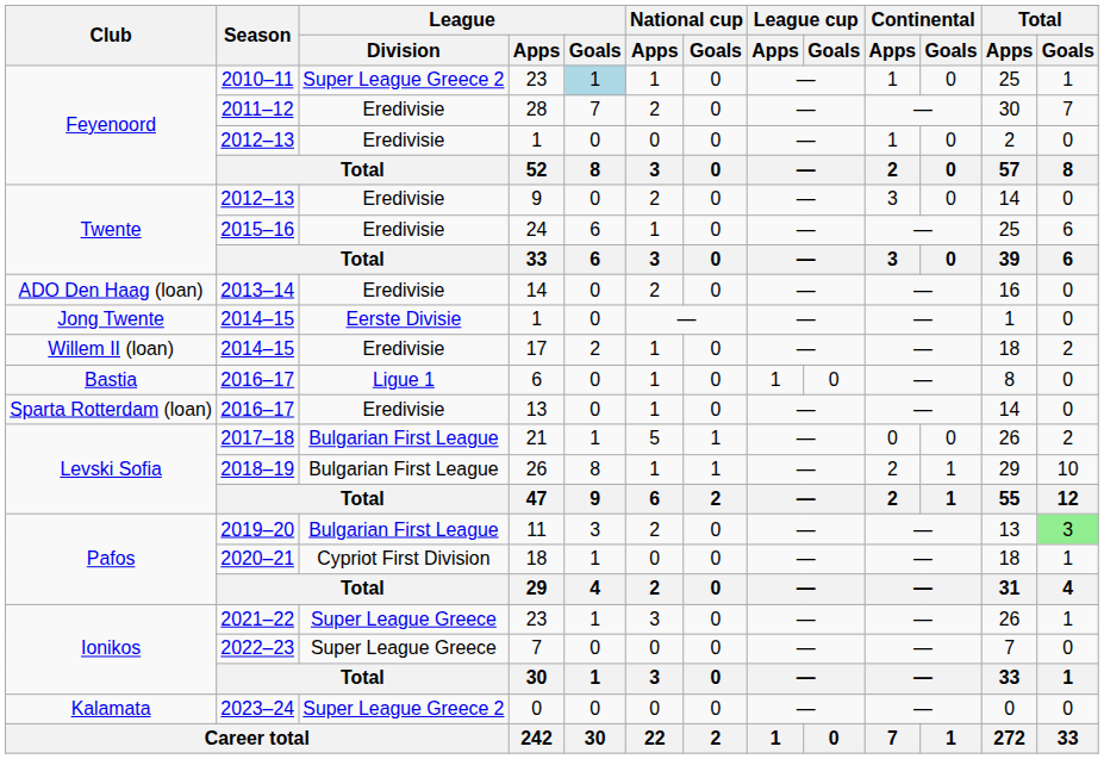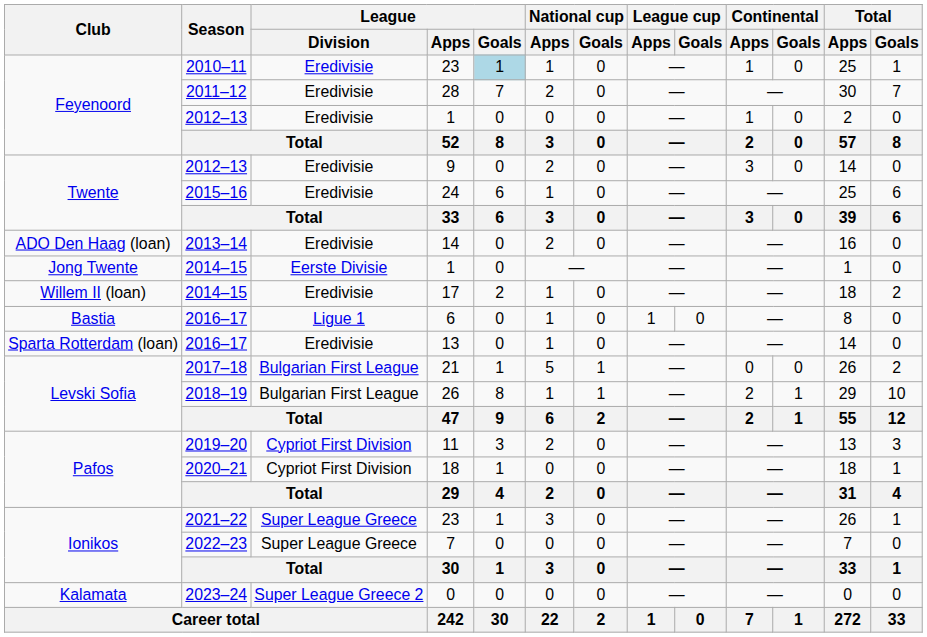 <table class="wikitable" style="text-align:center">
 <tr>
 <th rowspan="2">Club</th>
 <th rowspan="2">Season</th>
 <th colspan="3">League</th>
 <th colspan="2">National cup</th>
 <th colspan="2">League cup</th>
 <th colspan="2">Continental</th>
 <th colspan="2">Total</th>
 </tr>
 <tr>
 <th>Division</th>
 <th>Apps</th>
 <th>Goals</th>
 <th>Apps</th>
 <th>Goals</th>
 <th>Apps</th>
 <th>Goals</th>
 <th>Apps</th>
 <th>Goals</th>
 <th>Apps</th>
 <th>Goals</th>
 </tr>
 <tr>
 <td rowspan="4"><a href='#'>Feyenoord</a></td>
 <td><a href='#'>2010–11</a></td>
-<td><a href='#'>Super League Greece 2</a></td>
+<td><a href='#'>Eredivisie</a></td>
 <td>23</td>
 <td style="background: lightblue;">1</td>
 <td>1</td>
 <td>0</td>
 <td colspan="2">—</td>
 <td>1</td>
 <td>0</td>
 <td>25</td>
 <td>1</td>
 </tr>
 <tr>
 <td><a href='#'>2011–12</a></td>
 <td>Eredivisie</td>
 <td>28</td>
 <td>7</td>
 <td>2</td>
 <td>0</td>
 <td colspan="2">—</td>
 <td colspan="2">—</td>
 <td>30</td>
 <td>7</td>
 </tr>
 <tr>
 <td><a href='#'>2012–13</a></td>
 <td>Eredivisie</td>
 <td>1</td>
 <td>0</td>
 <td>0</td>
 <td>0</td>
 <td colspan="2">—</td>
 <td>1</td>
 <td>0</td>
 <td>2</td>
 <td>0</td>
 </tr>
 <tr>
 <th colspan="2">Total</th>
 <th>52</th>
 <th>8</th>
 <th>3</th>
 <th>0</th>
 <th colspan="2">—</th>
 <th>2</th>
 <th>0</th>
 <th>57</th>
 <th>8</th>
 </tr>
 <tr>
 <td rowspan="3"><a href='#'>Twente</a></td>
 <td><a href='#'>2012–13</a></td>
 <td>Eredivisie</td>
 <td>9</td>
 <td>0</td>
 <td>2</td>
 <td>0</td>
 <td colspan="2">—</td>
 <td>3</td>
 <td>0</td>
 <td>14</td>
 <td>0</td>
 </tr>
 <tr>
 <td><a href='#'>2015–16</a></td>
 <td>Eredivisie</td>
 <td>24</td>
 <td>6</td>
 <td>1</td>
 <td>0</td>
 <td colspan="2">—</td>
 <td colspan="2">—</td>
 <td>25</td>
 <td>6</td>
 </tr>
 <tr>
 <th colspan="2">Total</th>
 <th>33</th>
 <th>6</th>
 <th>3</th>
 <th>0</th>
 <th colspan="2">—</th>
 <th>3</th>
 <th>0</th>
 <th>39</th>
 <th>6</th>
 </tr>
 <tr>
 <td><a href='#'>ADO Den Haag</a> (loan)</td>
 <td><a href='#'>2013–14</a></td>
 <td>Eredivisie</td>
 <td>14</td>
 <td>0</td>
 <td>2</td>
 <td>0</td>
 <td colspan="2">—</td>
 <td colspan="2">—</td>
 <td>16</td>
 <td>0</td>
 </tr>
 <tr>
 <td><a href='#'>Jong Twente</a></td>
 <td><a href='#'>2014–15</a></td>
 <td><a href='#'>Eerste Divisie</a></td>
 <td>1</td>
 <td>0</td>
 <td colspan="2">—</td>
 <td colspan="2">—</td>
 <td colspan="2">—</td>
 <td>1</td>
 <td>0</td>
 </tr>
 <tr>
 <td><a href='#'>Willem II</a> (loan)</td>
 <td><a href='#'>2014–15</a></td>
 <td>Eredivisie</td>
 <td>17</td>
 <td>2</td>
 <td>1</td>
 <td>0</td>
 <td colspan="2">—</td>
 <td colspan="2">—</td>
 <td>18</td>
 <td>2</td>
 </tr>
 <tr>
 <td><a href='#'>Bastia</a></td>
 <td><a href='#'>2016–17</a></td>
 <td><a href='#'>Ligue 1</a></td>
 <td>6</td>
 <td>0</td>
 <td>1</td>
 <td>0</td>
 <td>1</td>
 <td>0</td>
 <td colspan="2">—</td>
 <td>8</td>
 <td>0</td>
 </tr>
 <tr>
 <td><a href='#'>Sparta Rotterdam</a> (loan)</td>
 <td><a href='#'>2016–17</a></td>
 <td>Eredivisie</td>
 <td>13</td>
 <td>0</td>
 <td>1</td>
 <td>0</td>
 <td colspan="2">—</td>
 <td colspan="2">—</td>
 <td>14</td>
 <td>0</td>
 </tr>
 <tr>
 <td rowspan="3"><a href='#'>Levski Sofia</a></td>
 <td><a href='#'>2017–18</a></td>
 <td><a href='#'>Bulgarian First League</a></td>
 <td>21</td>
 <td>1</td>
 <td>5</td>
 <td>1</td>
 <td colspan="2">—</td>
 <td>0</td>
 <td>0</td>
 <td>26</td>
 <td>2</td>
 </tr>
 <tr>
 <td><a href='#'>2018–19</a></td>
 <td>Bulgarian First League</td>
 <td>26</td>
 <td>8</td>
 <td>1</td>
 <td>1</td>
 <td colspan="2">—</td>
 <td>2</td>
 <td>1</td>
 <td>29</td>
 <td>10</td>
 </tr>
 <tr>
 <th colspan="2">Total</th>
 <th>47</th>
 <th>9</th>
 <th>6</th>
 <th>2</th>
 <th colspan="2">—</th>
 <th>2</th>
 <th>1</th>
 <th>55</th>
 <th>12</th>
 </tr>
 <tr>
 <td rowspan="3"><a href='#'>Pafos</a></td>
 <td><a href='#'>2019–20</a></td>
-<td><a href='#'>Bulgarian First League</a></td>
+<td><a href='#'>Cypriot First Division</a></td>
 <td>11</td>
 <td>3</td>
 <td>2</td>
 <td>0</td>
 <td colspan="2">—</td>
 <td colspan="2">—</td>
 <td>13</td>
-<td style="background: lightgreen;">3</td>
+<td>3</td>
 </tr>
 <tr>
 <td><a href='#'>2020–21</a></td>
 <td>Cypriot First Division</td>
 <td>18</td>
 <td>1</td>
 <td>0</td>
 <td>0</td>
 <td colspan="2">—</td>
 <td colspan="2">—</td>
 <td>18</td>
 <td>1</td>
 </tr>
 <tr>
 <th colspan="2">Total</th>
 <th>29</th>
 <th>4</th>
 <th>2</th>
 <th>0</th>
 <th colspan="2">—</th>
 <th colspan="2">—</th>
 <th>31</th>
 <th>4</th>
 </tr>
 <tr>
 <td rowspan="3"><a href='#'>Ionikos</a></td>
 <td><a href='#'>2021–22</a></td>
 <td><a href='#'>Super League Greece</a></td>
 <td>23</td>
 <td>1</td>
 <td>3</td>
 <td>0</td>
 <td colspan="2">—</td>
 <td colspan="2">—</td>
 <td>26</td>
 <td>1</td>
 </tr>
 <tr>
 <td><a href='#'>2022–23</a></td>
 <td>Super League Greece</td>
 <td>7</td>
 <td>0</td>
 <td>0</td>
 <td>0</td>
 <td colspan="2">—</td>
 <td colspan="2">—</td>
 <td>7</td>
 <td>0</td>
 </tr>
 <tr>
 <th colspan="2">Total</th>
 <th>30</th>
 <th>1</th>
 <th>3</th>
 <th>0</th>
 <th colspan="2">—</th>
 <th colspan="2">—</th>
 <th>33</th>
 <th>1</th>
 </tr>
 <tr>
 <td><a href='#'>Kalamata</a></td>
 <td><a href='#'>2023–24</a></td>
 <td><a href='#'>Super League Greece 2</a></td>
 <td>0</td>
 <td>0</td>
 <td>0</td>
 <td>0</td>
 <td colspan="2">—</td>
 <td colspan="2">—</td>
 <td>0</td>
 <td>0</td>
 </tr>
 <tr>
 <th colspan="3">Career total</th>
 <th>242</th>
 <th>30</th>
 <th>22</th>
 <th>2</th>
 <th>1</th>
 <th>0</th>
 <th>7</th>
 <th>1</th>
 <th>272</th>
 <th>33</th>
 </tr>
 </table>
